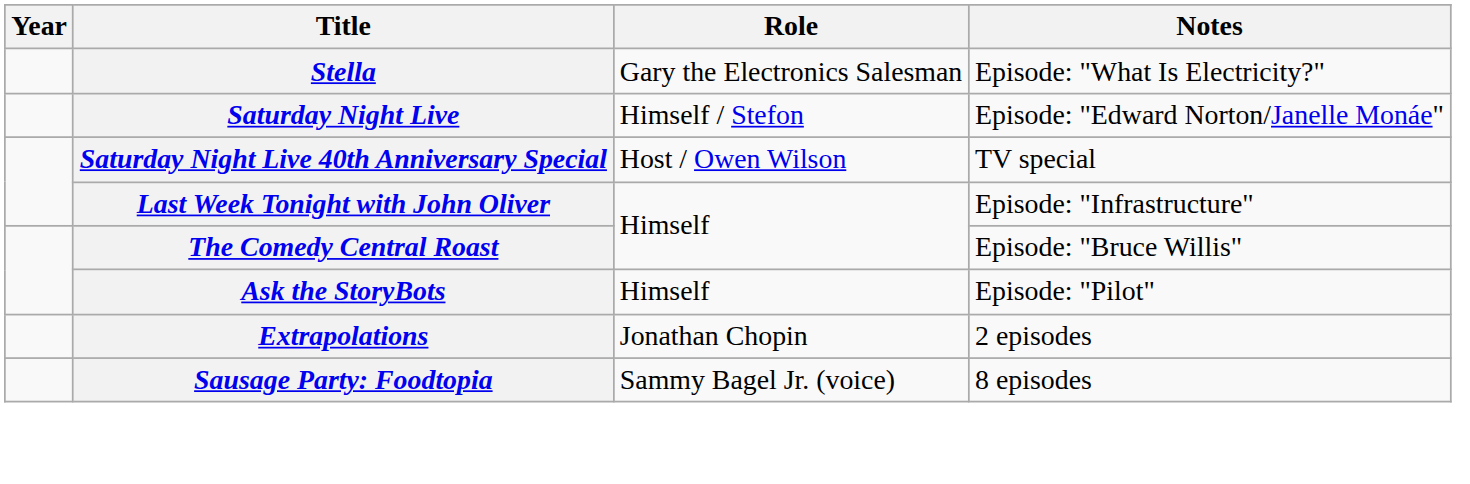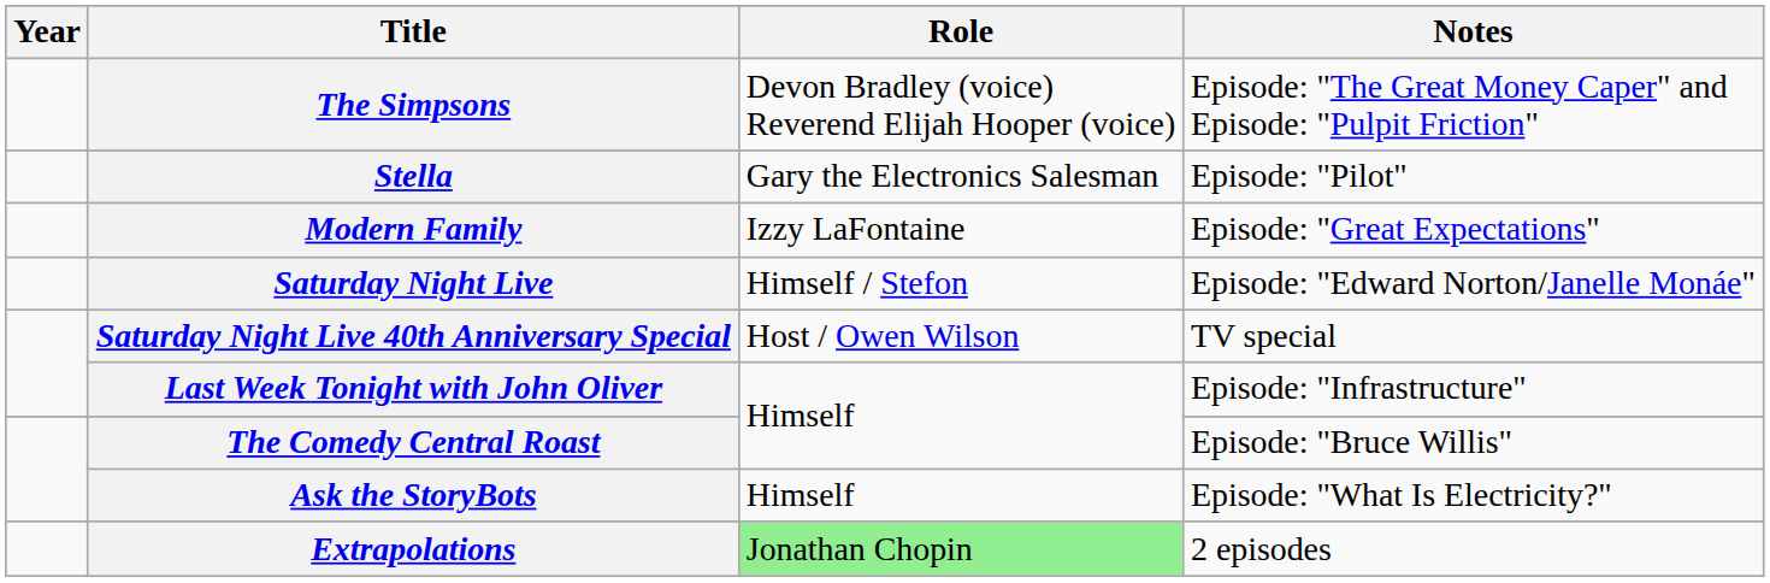 <table class="wikitable sortable plainrowheaders">
 <tr>
 <th scope="col">Year</th>
 <th scope="col">Title</th>
 <th scope="col">Role</th>
 <th class="unsortable" scope="col">Notes</th>
 </tr>
 <tr>
 <td></td>
+<th scope="row"><em><a href='#'>The Simpsons</a></em></th>
+<td>Devon Bradley (voice)<br>Reverend Elijah Hooper (voice)</td>
+<td>Episode: "<a href='#'>The Great Money Caper</a>" and<br>Episode: "<a href='#'>Pulpit Friction</a>"</td>
+</tr>
+<tr>
+<td></td>
 <th scope="row"><em><a href='#'>Stella</a></em></th>
 <td>Gary the Electronics Salesman</td>
-<td>Episode: "What Is Electricity?"</td>
+<td>Episode: "Pilot"</td>
+</tr>
+<tr>
+<td></td>
+<th scope="row"><em><a href='#'>Modern Family</a></em></th>
+<td>Izzy LaFontaine</td>
+<td>Episode: "<a href='#'>Great Expectations</a>"</td>
 </tr>
 <tr>
 <td></td>
 <th scope="row"><em><a href='#'>Saturday Night Live</a></em></th>
 <td>Himself / <a href='#'>Stefon</a></td>
 <td>Episode: "Edward Norton/<a href='#'>Janelle Monáe</a>"</td>
 </tr>
 <tr>
 <td rowspan="2"></td>
 <th scope="row"><em><a href='#'>Saturday Night Live 40th Anniversary Special</a></em></th>
 <td>Host / <a href='#'>Owen Wilson</a></td>
 <td>TV special</td>
 </tr>
 <tr>
 <th scope="row"><em><a href='#'>Last Week Tonight with John Oliver</a></em></th>
 <td rowspan="2">Himself</td>
 <td>Episode: "Infrastructure"</td>
 </tr>
 <tr>
 <td rowspan="2"></td>
 <th scope="row"><em><a href='#'>The Comedy Central Roast</a></em></th>
 <td>Episode: "Bruce Willis"</td>
 </tr>
 <tr>
 <th scope="row"><em><a href='#'>Ask the StoryBots</a></em></th>
 <td>Himself</td>
-<td>Episode: "Pilot"</td>
+<td>Episode: "What Is Electricity?"</td>
 </tr>
 <tr>
 <td></td>
 <th scope="row"><em><a href='#'>Extrapolations</a></em></th>
-<td>Jonathan Chopin</td>
+<td style="background: lightgreen;">Jonathan Chopin</td>
 <td>2 episodes</td>
 </tr>
-<tr>
-<td></td>
-<th scope="row"><em><a href='#'>Sausage Party: Foodtopia</a></em></th>
-<td>Sammy Bagel Jr. (voice)</td>
-<td>8 episodes</td>
-</tr>
 </table>
